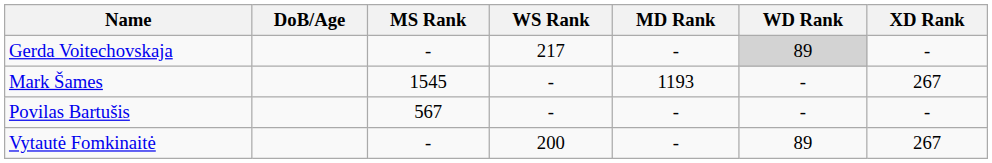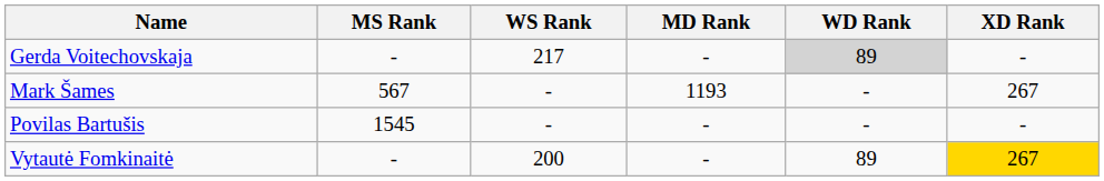 <table class="wikitable"  style="width:800px; font-size:95%; text-align:center">
 <tr>
 <th align="left">Name</th>
-<th align="left">DoB/Age</th>
 <th align="left">MS Rank</th>
 <th align="left">WS Rank</th>
 <th align="left">MD Rank</th>
 <th align="left">WD Rank</th>
 <th align="left">XD Rank</th>
 </tr>
 <tr>
 <td align="left"><a href='#'>Gerda Voitechovskaja</a></td>
-<td align="left"></td>
 <td>-</td>
 <td>217</td>
 <td>-</td>
 <td style="background: lightgrey;">89</td>
 <td>-</td>
 </tr>
 <tr>
 <td align="left"><a href='#'>Mark Šames</a></td>
-<td align="left"></td>
-<td>1545</td>
+<td>567</td>
 <td>-</td>
 <td>1193</td>
 <td>-</td>
 <td>267</td>
 </tr>
 <tr>
 <td align="left"><a href='#'>Povilas Bartušis</a></td>
-<td align="left"></td>
-<td>567</td>
+<td>1545</td>
 <td>-</td>
 <td>-</td>
 <td>-</td>
 <td>-</td>
 </tr>
 <tr>
 <td align="left"><a href='#'>Vytautė Fomkinaitė</a></td>
-<td align="left"></td>
 <td>-</td>
 <td>200</td>
 <td>-</td>
 <td>89</td>
-<td>267</td>
+<td style="background: gold;">267</td>
 </tr>
 </table>
